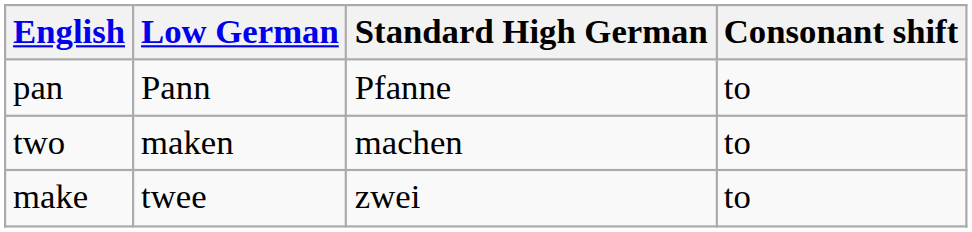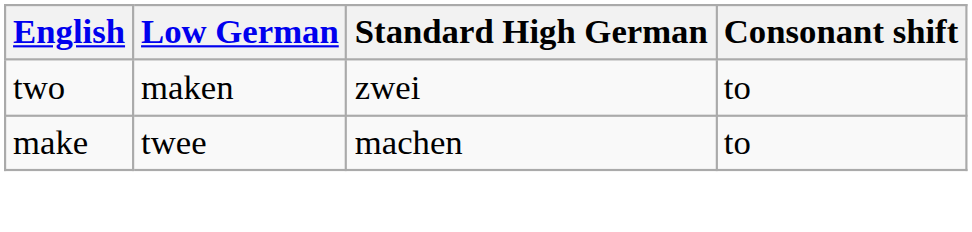 <table class="wikitable">
 <tr>
 <th><a href='#'>English</a></th>
 <th><a href='#'>Low German</a></th>
 <th>Standard High German</th>
 <th>Consonant shift</th>
 </tr>
 <tr>
-<td>pan</td>
-<td>Pann</td>
-<td>Pfanne</td>
-<td> to </td>
-</tr>
-<tr>
 <td>two</td>
 <td>maken</td>
-<td>machen</td>
+<td>zwei</td>
 <td> to </td>
 </tr>
 <tr>
 <td>make</td>
 <td>twee</td>
-<td>zwei</td>
+<td>machen</td>
 <td> to </td>
 </tr>
 </table>
